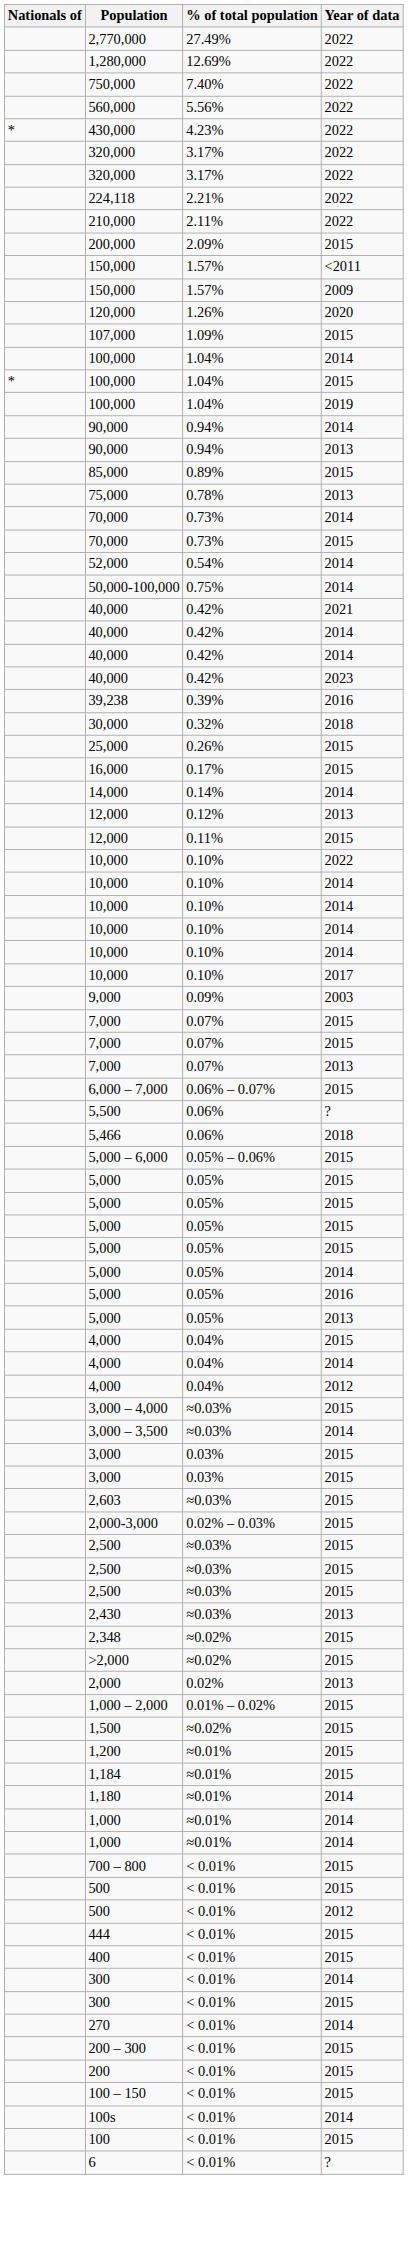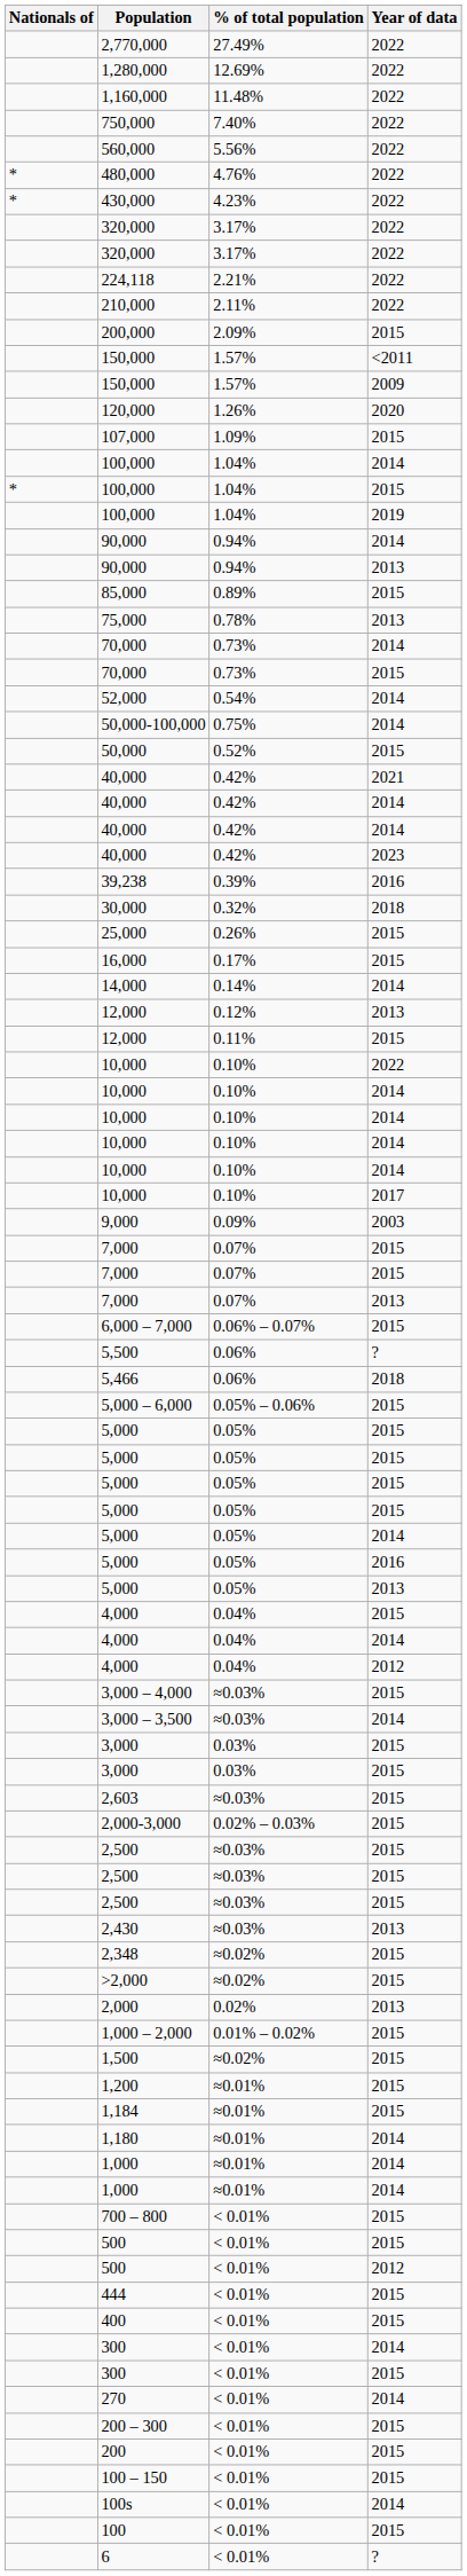 <table class="wikitable collapsible sortable">
 <tr>
 <th>Nationals of</th>
 <th>Population</th>
 <th>% of total population</th>
 <th>Year of data</th>
 </tr>
 <tr>
 <td></td>
 <td>2,770,000</td>
 <td>27.49%</td>
 <td>2022</td>
 </tr>
 <tr>
 <td></td>
 <td>1,280,000</td>
 <td>12.69%</td>
 <td>2022</td>
 </tr>
 <tr>
 <td></td>
+<td>1,160,000</td>
+<td>11.48%</td>
+<td>2022</td>
+</tr>
+<tr>
+<td></td>
 <td>750,000</td>
 <td>7.40%</td>
 <td>2022</td>
 </tr>
 <tr>
 <td></td>
 <td>560,000</td>
 <td>5.56%</td>
+<td>2022</td>
+</tr>
+<tr>
+<td>*</td>
+<td>480,000</td>
+<td>4.76%</td>
 <td>2022</td>
 </tr>
 <tr>
 <td>*</td>
 <td>430,000</td>
 <td>4.23%</td>
 <td>2022</td>
 </tr>
 <tr>
 <td></td>
 <td>320,000</td>
 <td>3.17%</td>
 <td>2022</td>
 </tr>
 <tr>
 <td></td>
 <td>320,000</td>
 <td>3.17%</td>
 <td>2022</td>
 </tr>
 <tr>
 <td></td>
 <td>224,118</td>
 <td>2.21%</td>
 <td>2022</td>
 </tr>
 <tr>
 <td></td>
 <td>210,000</td>
 <td>2.11%</td>
 <td>2022</td>
 </tr>
 <tr>
 <td></td>
 <td>200,000</td>
 <td>2.09%</td>
 <td>2015</td>
 </tr>
 <tr>
 <td></td>
 <td>150,000</td>
 <td>1.57%</td>
 <td><2011</td>
 </tr>
 <tr>
 <td></td>
 <td>150,000</td>
 <td>1.57%</td>
 <td>2009</td>
 </tr>
 <tr>
 <td></td>
 <td>120,000</td>
 <td>1.26%</td>
 <td>2020 </td>
 </tr>
 <tr>
 <td></td>
 <td>107,000</td>
 <td>1.09%</td>
 <td>2015</td>
 </tr>
 <tr>
 <td></td>
 <td>100,000</td>
 <td>1.04%</td>
 <td>2014</td>
 </tr>
 <tr>
 <td>*</td>
 <td>100,000</td>
 <td>1.04%</td>
 <td>2015</td>
 </tr>
 <tr>
 <td></td>
 <td>100,000</td>
 <td>1.04%</td>
 <td>2019</td>
 </tr>
 <tr>
 <td></td>
 <td>90,000</td>
 <td>0.94%</td>
 <td>2014</td>
 </tr>
 <tr>
 <td></td>
 <td>90,000</td>
 <td>0.94%</td>
 <td>2013</td>
 </tr>
 <tr>
 <td></td>
 <td>85,000</td>
 <td>0.89%</td>
 <td>2015</td>
 </tr>
 <tr>
 <td></td>
 <td>75,000</td>
 <td>0.78%</td>
 <td>2013</td>
 </tr>
 <tr>
 <td></td>
 <td>70,000</td>
 <td>0.73%</td>
 <td>2014</td>
 </tr>
 <tr>
 <td></td>
 <td>70,000</td>
 <td>0.73%</td>
 <td>2015</td>
 </tr>
 <tr>
 <td></td>
 <td>52,000</td>
 <td>0.54%</td>
 <td>2014</td>
 </tr>
 <tr>
 <td></td>
 <td>50,000-100,000</td>
 <td>0.75%</td>
 <td>2014</td>
+</tr>
+<tr>
+<td></td>
+<td>50,000</td>
+<td>0.52%</td>
+<td>2015</td>
 </tr>
 <tr>
 <td></td>
 <td>40,000</td>
 <td>0.42%</td>
 <td>2021</td>
 </tr>
 <tr>
 <td></td>
 <td>40,000</td>
 <td>0.42%</td>
 <td>2014</td>
 </tr>
 <tr>
 <td></td>
 <td>40,000</td>
 <td>0.42%</td>
 <td>2014</td>
 </tr>
 <tr>
 <td></td>
 <td>40,000</td>
 <td>0.42%</td>
 <td>2023</td>
 </tr>
 <tr>
 <td></td>
 <td>39,238</td>
 <td>0.39%</td>
 <td>2016</td>
 </tr>
 <tr>
 <td></td>
 <td>30,000</td>
 <td>0.32%</td>
 <td>2018</td>
 </tr>
 <tr>
 <td></td>
 <td>25,000</td>
 <td>0.26%</td>
 <td>2015</td>
 </tr>
 <tr>
 <td></td>
 <td>16,000</td>
 <td>0.17%</td>
 <td>2015</td>
 </tr>
 <tr>
 <td></td>
 <td>14,000</td>
 <td>0.14%</td>
 <td>2014</td>
 </tr>
 <tr>
 <td></td>
 <td>12,000</td>
 <td>0.12%</td>
 <td>2013</td>
 </tr>
 <tr>
 <td></td>
 <td>12,000</td>
 <td>0.11%</td>
 <td>2015</td>
 </tr>
 <tr>
 <td></td>
 <td>10,000</td>
 <td>0.10%</td>
 <td>2022</td>
 </tr>
 <tr>
 <td></td>
 <td>10,000</td>
 <td>0.10%</td>
 <td>2014</td>
 </tr>
 <tr>
 <td></td>
 <td>10,000</td>
 <td>0.10%</td>
 <td>2014</td>
 </tr>
 <tr>
 <td></td>
 <td>10,000</td>
 <td>0.10%</td>
 <td>2014</td>
 </tr>
 <tr>
 <td></td>
 <td>10,000</td>
 <td>0.10%</td>
 <td>2014</td>
 </tr>
 <tr>
 <td></td>
 <td>10,000</td>
 <td>0.10%</td>
 <td>2017</td>
 </tr>
 <tr>
 <td></td>
 <td>9,000</td>
 <td>0.09%</td>
 <td>2003</td>
 </tr>
 <tr>
 <td></td>
 <td>7,000</td>
 <td>0.07%</td>
 <td>2015</td>
 </tr>
 <tr>
 <td></td>
 <td>7,000</td>
 <td>0.07%</td>
 <td>2015</td>
 </tr>
 <tr>
 <td></td>
 <td>7,000</td>
 <td>0.07%</td>
 <td>2013</td>
 </tr>
 <tr>
 <td></td>
 <td>6,000 – 7,000</td>
 <td>0.06% – 0.07%</td>
 <td>2015</td>
 </tr>
 <tr>
 <td></td>
 <td>5,500</td>
 <td>0.06%</td>
 <td>?</td>
 </tr>
 <tr>
 <td></td>
 <td>5,466</td>
 <td>0.06%</td>
 <td>2018</td>
 </tr>
 <tr>
 <td></td>
 <td>5,000 – 6,000</td>
 <td>0.05% – 0.06%</td>
 <td>2015</td>
 </tr>
 <tr>
 <td></td>
 <td>5,000</td>
 <td>0.05%</td>
 <td>2015</td>
 </tr>
 <tr>
 <td></td>
 <td>5,000</td>
 <td>0.05%</td>
 <td>2015</td>
 </tr>
 <tr>
 <td></td>
 <td>5,000</td>
 <td>0.05%</td>
 <td>2015</td>
 </tr>
 <tr>
 <td></td>
 <td>5,000</td>
 <td>0.05%</td>
 <td>2015</td>
 </tr>
 <tr>
 <td></td>
 <td>5,000</td>
 <td>0.05%</td>
 <td>2014</td>
 </tr>
 <tr>
 <td></td>
 <td>5,000</td>
 <td>0.05%</td>
 <td>2016</td>
 </tr>
 <tr>
 <td></td>
 <td>5,000</td>
 <td>0.05%</td>
 <td>2013</td>
 </tr>
 <tr>
 <td></td>
 <td>4,000</td>
 <td>0.04%</td>
 <td>2015</td>
 </tr>
 <tr>
 <td></td>
 <td>4,000</td>
 <td>0.04%</td>
 <td>2014</td>
 </tr>
 <tr>
 <td></td>
 <td>4,000</td>
 <td>0.04%</td>
 <td>2012</td>
 </tr>
 <tr>
 <td></td>
 <td>3,000 – 4,000</td>
 <td>≈0.03%</td>
 <td>2015</td>
 </tr>
 <tr>
 <td></td>
 <td>3,000 – 3,500</td>
 <td>≈0.03%</td>
 <td>2014</td>
 </tr>
 <tr>
 <td></td>
 <td>3,000</td>
 <td>0.03%</td>
 <td>2015</td>
 </tr>
 <tr>
 <td></td>
 <td>3,000</td>
 <td>0.03%</td>
 <td>2015</td>
 </tr>
 <tr>
 <td></td>
 <td>2,603</td>
 <td>≈0.03%</td>
 <td>2015</td>
 </tr>
 <tr>
 <td></td>
 <td>2,000-3,000</td>
 <td>0.02% – 0.03%</td>
 <td>2015</td>
 </tr>
 <tr>
 <td></td>
 <td>2,500</td>
 <td>≈0.03%</td>
 <td>2015</td>
 </tr>
 <tr>
 <td></td>
 <td>2,500</td>
 <td>≈0.03%</td>
 <td>2015</td>
 </tr>
 <tr>
 <td></td>
 <td>2,500</td>
 <td>≈0.03%</td>
 <td>2015</td>
 </tr>
 <tr>
 <td></td>
 <td>2,430</td>
 <td>≈0.03%</td>
 <td>2013</td>
 </tr>
 <tr>
 <td></td>
 <td>2,348</td>
 <td>≈0.02%</td>
 <td>2015</td>
 </tr>
 <tr>
 <td></td>
 <td>>2,000</td>
 <td>≈0.02%</td>
 <td>2015</td>
 </tr>
 <tr>
 <td></td>
 <td>2,000</td>
 <td>0.02%</td>
 <td>2013</td>
 </tr>
 <tr>
 <td></td>
 <td>1,000 – 2,000</td>
 <td>0.01% – 0.02%</td>
 <td>2015</td>
 </tr>
 <tr>
 <td></td>
 <td>1,500</td>
 <td>≈0.02%</td>
 <td>2015</td>
 </tr>
 <tr>
 <td></td>
 <td>1,200</td>
 <td>≈0.01%</td>
 <td>2015</td>
 </tr>
 <tr>
 <td></td>
 <td>1,184</td>
 <td>≈0.01%</td>
 <td>2015</td>
 </tr>
 <tr>
 <td></td>
 <td>1,180</td>
 <td>≈0.01%</td>
 <td>2014</td>
 </tr>
 <tr>
 <td></td>
 <td>1,000</td>
 <td>≈0.01%</td>
 <td>2014</td>
 </tr>
 <tr>
 <td></td>
 <td>1,000</td>
 <td>≈0.01%</td>
 <td>2014</td>
 </tr>
 <tr>
 <td></td>
 <td>700 – 800</td>
 <td>< 0.01%</td>
 <td>2015</td>
 </tr>
 <tr>
 <td></td>
 <td>500</td>
 <td>< 0.01%</td>
 <td>2015</td>
 </tr>
 <tr>
 <td></td>
 <td>500</td>
 <td>< 0.01%</td>
 <td>2012</td>
 </tr>
 <tr>
 <td></td>
 <td>444</td>
 <td>< 0.01%</td>
 <td>2015</td>
 </tr>
 <tr>
 <td></td>
 <td>400</td>
 <td>< 0.01%</td>
 <td>2015</td>
 </tr>
 <tr>
 <td></td>
 <td>300</td>
 <td>< 0.01%</td>
 <td>2014</td>
 </tr>
 <tr>
 <td></td>
 <td>300</td>
 <td>< 0.01%</td>
 <td>2015</td>
 </tr>
 <tr>
 <td></td>
 <td>270</td>
 <td>< 0.01%</td>
 <td>2014</td>
 </tr>
 <tr>
 <td></td>
 <td>200 – 300</td>
 <td>< 0.01%</td>
 <td>2015</td>
 </tr>
 <tr>
 <td></td>
 <td>200</td>
 <td>< 0.01%</td>
 <td>2015</td>
 </tr>
 <tr>
 <td></td>
 <td>100 – 150</td>
 <td>< 0.01%</td>
 <td>2015</td>
 </tr>
 <tr>
 <td></td>
 <td>100s</td>
 <td>< 0.01%</td>
 <td>2014</td>
 </tr>
 <tr>
 <td></td>
 <td>100</td>
 <td>< 0.01%</td>
 <td>2015</td>
 </tr>
 <tr>
 <td></td>
 <td>6</td>
 <td>< 0.01%</td>
 <td>?</td>
 </tr>
 </table>
